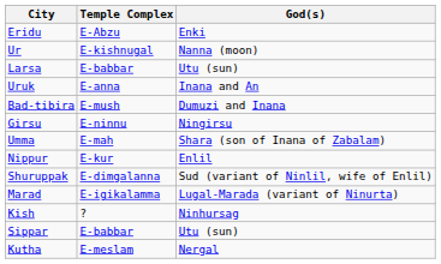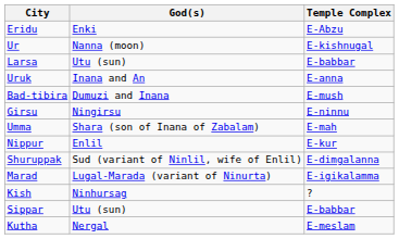 <table class="wikitable">
 <tr>
 <th>City</th>
+<th>God(s)</th>
 <th>Temple Complex</th>
-<th>God(s)</th>
 </tr>
 <tr>
 <td><a href='#'>Eridu</a></td>
+<td><a href='#'>Enki</a></td>
 <td><a href='#'>E-Abzu</a></td>
-<td><a href='#'>Enki</a></td>
 </tr>
 <tr>
 <td><a href='#'>Ur</a></td>
+<td><a href='#'>Nanna</a> (moon)</td>
 <td><a href='#'>E-kishnugal</a></td>
-<td><a href='#'>Nanna</a> (moon)</td>
 </tr>
 <tr>
 <td><a href='#'>Larsa</a></td>
+<td><a href='#'>Utu</a> (sun)</td>
 <td><a href='#'>E-babbar</a></td>
-<td><a href='#'>Utu</a> (sun)</td>
 </tr>
 <tr>
 <td><a href='#'>Uruk</a></td>
+<td><a href='#'>Inana</a> and <a href='#'>An</a></td>
 <td><a href='#'>E-anna</a></td>
-<td><a href='#'>Inana</a> and <a href='#'>An</a></td>
 </tr>
 <tr>
 <td><a href='#'>Bad-tibira</a></td>
+<td><a href='#'>Dumuzi</a> and <a href='#'>Inana</a></td>
 <td><a href='#'>E-mush</a></td>
-<td><a href='#'>Dumuzi</a> and <a href='#'>Inana</a></td>
 </tr>
 <tr>
 <td><a href='#'>Girsu</a></td>
+<td><a href='#'>Ningirsu</a></td>
 <td><a href='#'>E-ninnu</a></td>
-<td><a href='#'>Ningirsu</a></td>
 </tr>
 <tr>
 <td><a href='#'>Umma</a></td>
+<td><a href='#'>Shara</a> (son of Inana of <a href='#'>Zabalam</a>)</td>
 <td><a href='#'>E-mah</a></td>
-<td><a href='#'>Shara</a> (son of Inana of <a href='#'>Zabalam</a>)</td>
 </tr>
 <tr>
 <td><a href='#'>Nippur</a></td>
+<td><a href='#'>Enlil</a></td>
 <td><a href='#'>E-kur</a></td>
-<td><a href='#'>Enlil</a></td>
 </tr>
 <tr>
 <td><a href='#'>Shuruppak</a></td>
+<td>Sud (variant of <a href='#'>Ninlil</a>, wife of Enlil)</td>
 <td><a href='#'>E-dimgalanna</a></td>
-<td>Sud (variant of <a href='#'>Ninlil</a>, wife of Enlil)</td>
 </tr>
 <tr>
 <td><a href='#'>Marad</a></td>
+<td><a href='#'>Lugal-Marada</a> (variant of <a href='#'>Ninurta</a>)</td>
 <td><a href='#'>E-igikalamma</a></td>
-<td><a href='#'>Lugal-Marada</a> (variant of <a href='#'>Ninurta</a>)</td>
 </tr>
 <tr>
 <td><a href='#'>Kish</a></td>
+<td><a href='#'>Ninhursag</a></td>
 <td>?</td>
-<td><a href='#'>Ninhursag</a></td>
 </tr>
 <tr>
 <td><a href='#'>Sippar</a></td>
+<td><a href='#'>Utu</a> (sun)</td>
 <td><a href='#'>E-babbar</a></td>
-<td><a href='#'>Utu</a> (sun)</td>
 </tr>
 <tr>
 <td><a href='#'>Kutha</a></td>
+<td><a href='#'>Nergal</a></td>
 <td><a href='#'>E-meslam</a></td>
-<td><a href='#'>Nergal</a></td>
 </tr>
 </table>
